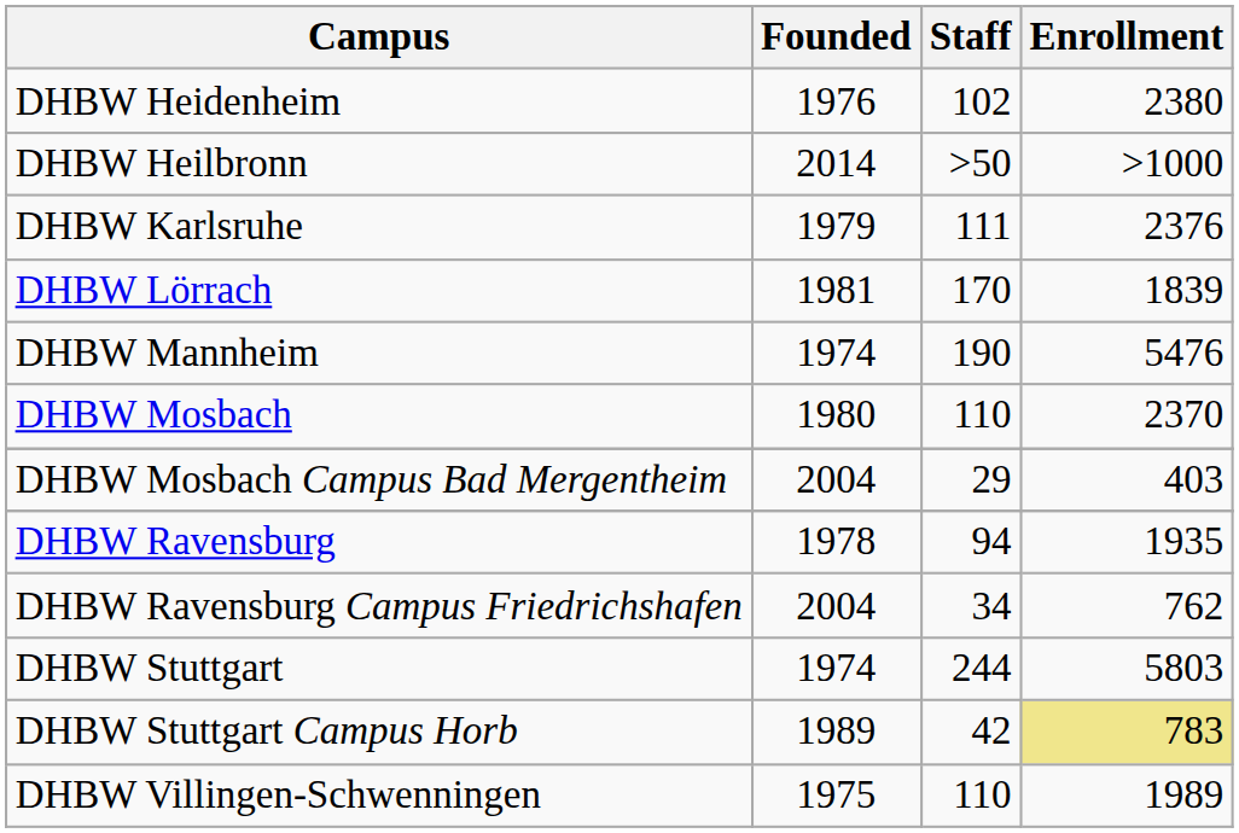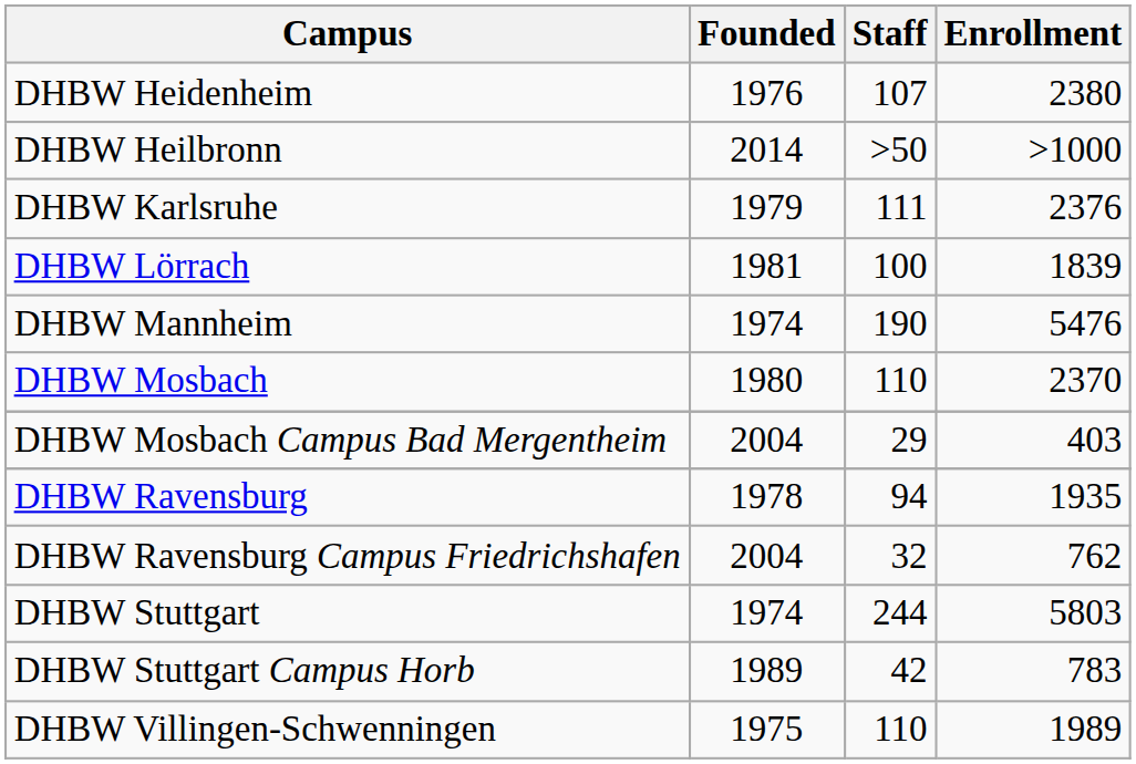 <table class="wikitable sortable" style="text-align: right">
 <tr>
 <th>Campus</th>
 <th>Founded</th>
 <th>Staff</th>
 <th>Enrollment</th>
 </tr>
 <tr>
 <td align="left">DHBW Heidenheim</td>
 <td align="center">1976</td>
-<td>102</td>
+<td>107</td>
 <td>2380</td>
 </tr>
 <tr>
 <td align="left">DHBW Heilbronn</td>
 <td align="center">2014</td>
 <td>>50</td>
 <td>>1000</td>
 </tr>
 <tr>
 <td align="left">DHBW Karlsruhe</td>
 <td align="center">1979</td>
 <td>111</td>
 <td>2376</td>
 </tr>
 <tr>
 <td align="left"><a href='#'>DHBW Lörrach</a></td>
 <td align="center">1981</td>
-<td>170</td>
+<td>100</td>
 <td>1839</td>
 </tr>
 <tr>
 <td align="left">DHBW Mannheim</td>
 <td align="center">1974</td>
 <td>190</td>
 <td>5476</td>
 </tr>
 <tr>
 <td align="left"><a href='#'>DHBW Mosbach</a></td>
 <td align="center">1980</td>
 <td>110</td>
 <td>2370</td>
 </tr>
 <tr>
 </tr>
 <tr>
 <td align="left">DHBW Mosbach <em>Campus Bad Mergentheim</em></td>
 <td align="center">2004</td>
 <td>29</td>
 <td>403</td>
 </tr>
 <tr>
 </tr>
 <tr>
 <td align="left"><a href='#'>DHBW Ravensburg</a></td>
 <td align="center">1978</td>
 <td>94</td>
 <td>1935</td>
 </tr>
 <tr>
 <td align="left">DHBW Ravensburg <em>Campus Friedrichshafen</em></td>
 <td align="center">2004</td>
-<td>34</td>
+<td>32</td>
 <td>762</td>
 </tr>
 <tr>
 <td align="left">DHBW Stuttgart</td>
 <td align="center">1974</td>
 <td>244</td>
 <td>5803</td>
 </tr>
 <tr>
 <td align="left">DHBW Stuttgart <em>Campus Horb</em></td>
 <td align="center">1989</td>
 <td>42</td>
-<td style="background: khaki;">783</td>
+<td>783</td>
 </tr>
 <tr>
 <td align="left">DHBW Villingen-Schwenningen</td>
 <td align="center">1975</td>
 <td>110</td>
 <td>1989</td>
 </tr>
 </table>
